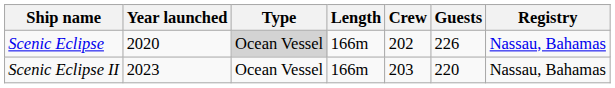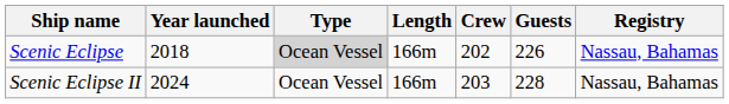 <table class="wikitable">
 <tr>
 <th>Ship name</th>
 <th>Year launched</th>
 <th>Type</th>
 <th>Length</th>
 <th>Crew</th>
 <th>Guests</th>
 <th>Registry</th>
 </tr>
 <tr>
 <td><em><a href='#'>Scenic Eclipse</a></em></td>
-<td>2020</td>
+<td>2018</td>
 <td style="background: lightgrey;">Ocean Vessel</td>
 <td>166m</td>
 <td>202</td>
 <td>226</td>
 <td><a href='#'>Nassau, Bahamas</a></td>
 </tr>
 <tr>
 <td><em>Scenic Eclipse II</em></td>
-<td>2023</td>
+<td>2024</td>
 <td>Ocean Vessel</td>
 <td>166m</td>
 <td>203</td>
-<td>220</td>
+<td>228</td>
 <td>Nassau, Bahamas</td>
 </tr>
 </table>
